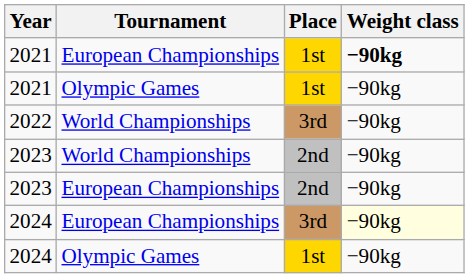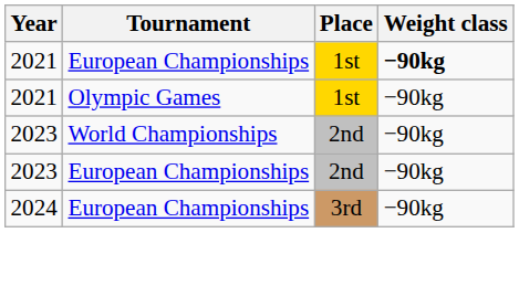 <table class="wikitable">
 <tr>
 <th>Year</th>
 <th>Tournament</th>
 <th>Place</th>
 <th>Weight class</th>
 </tr>
 <tr>
 <td>2021</td>
 <td><a href='#'>European Championships</a></td>
 <td bgcolor="gold" align="center">1st</td>
 <td><strong>−90kg</strong></td>
 </tr>
 <tr>
 <td>2021</td>
 <td><a href='#'>Olympic Games</a></td>
 <td bgcolor="gold" align="center">1st</td>
 <td>−90kg</td>
 </tr>
 <tr>
-<td>2022</td>
-<td><a href='#'>World Championships</a></td>
-<td bgcolor="cc9966" align="center">3rd</td>
-<td>−90kg</td>
-</tr>
-<tr>
 <td>2023</td>
 <td><a href='#'>World Championships</a></td>
 <td bgcolor="silver" align="center">2nd</td>
 <td>−90kg</td>
 </tr>
 <tr>
 <td>2023</td>
 <td><a href='#'>European Championships</a></td>
 <td bgcolor="silver" align="center">2nd</td>
 <td>−90kg</td>
 </tr>
 <tr>
 <td>2024</td>
 <td><a href='#'>European Championships</a></td>
 <td bgcolor="cc9966" align="center">3rd</td>
-<td style="background: lightyellow;">−90kg</td>
-</tr>
-<tr>
-<td>2024</td>
-<td><a href='#'>Olympic Games</a></td>
-<td bgcolor="gold" align="center">1st</td>
 <td>−90kg</td>
 </tr>
 </table>
